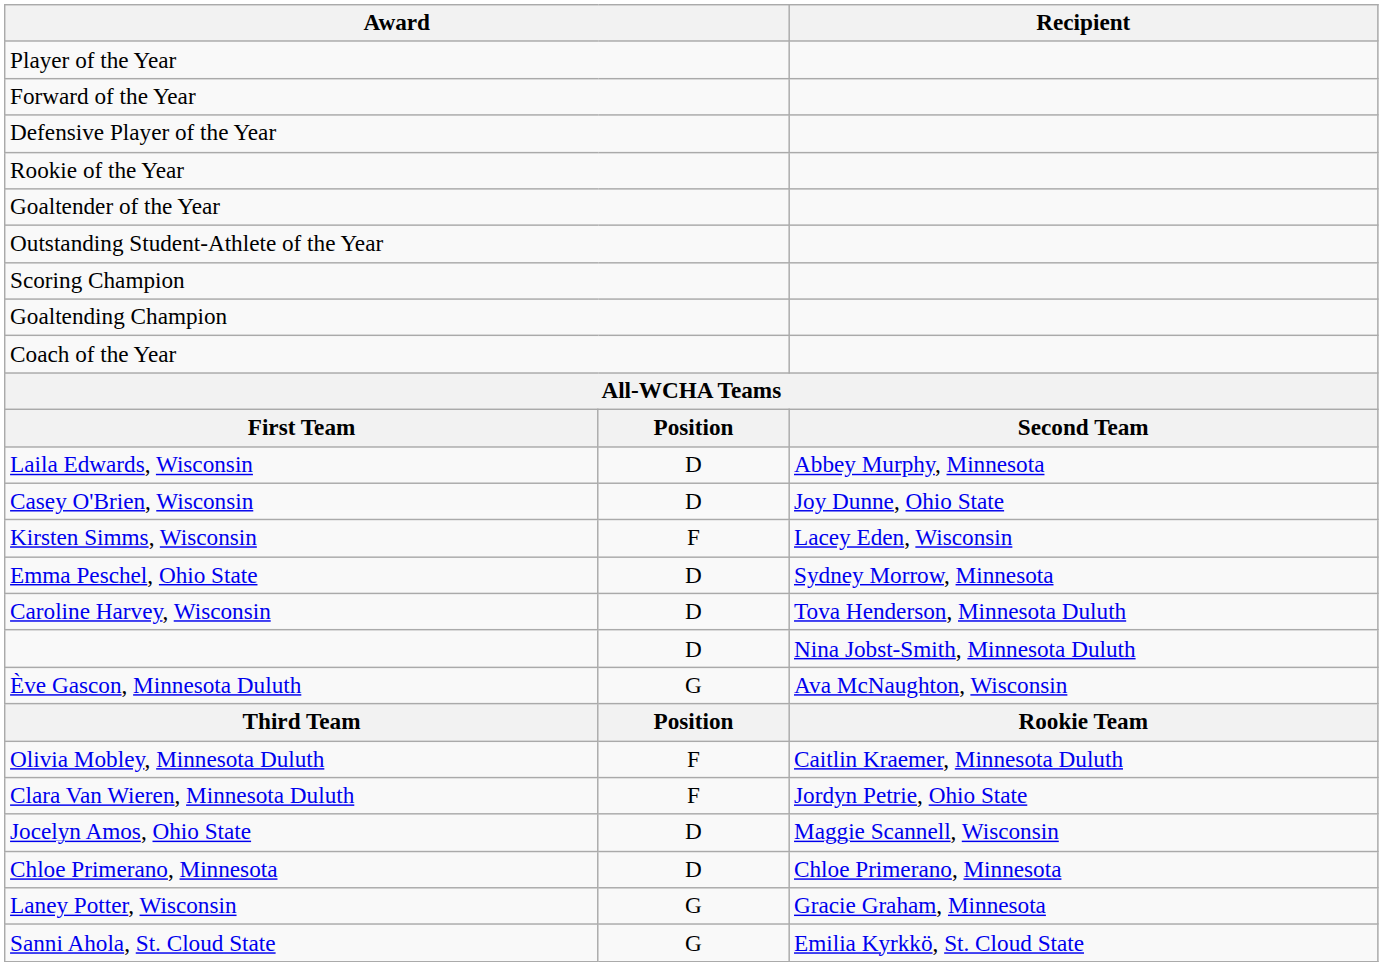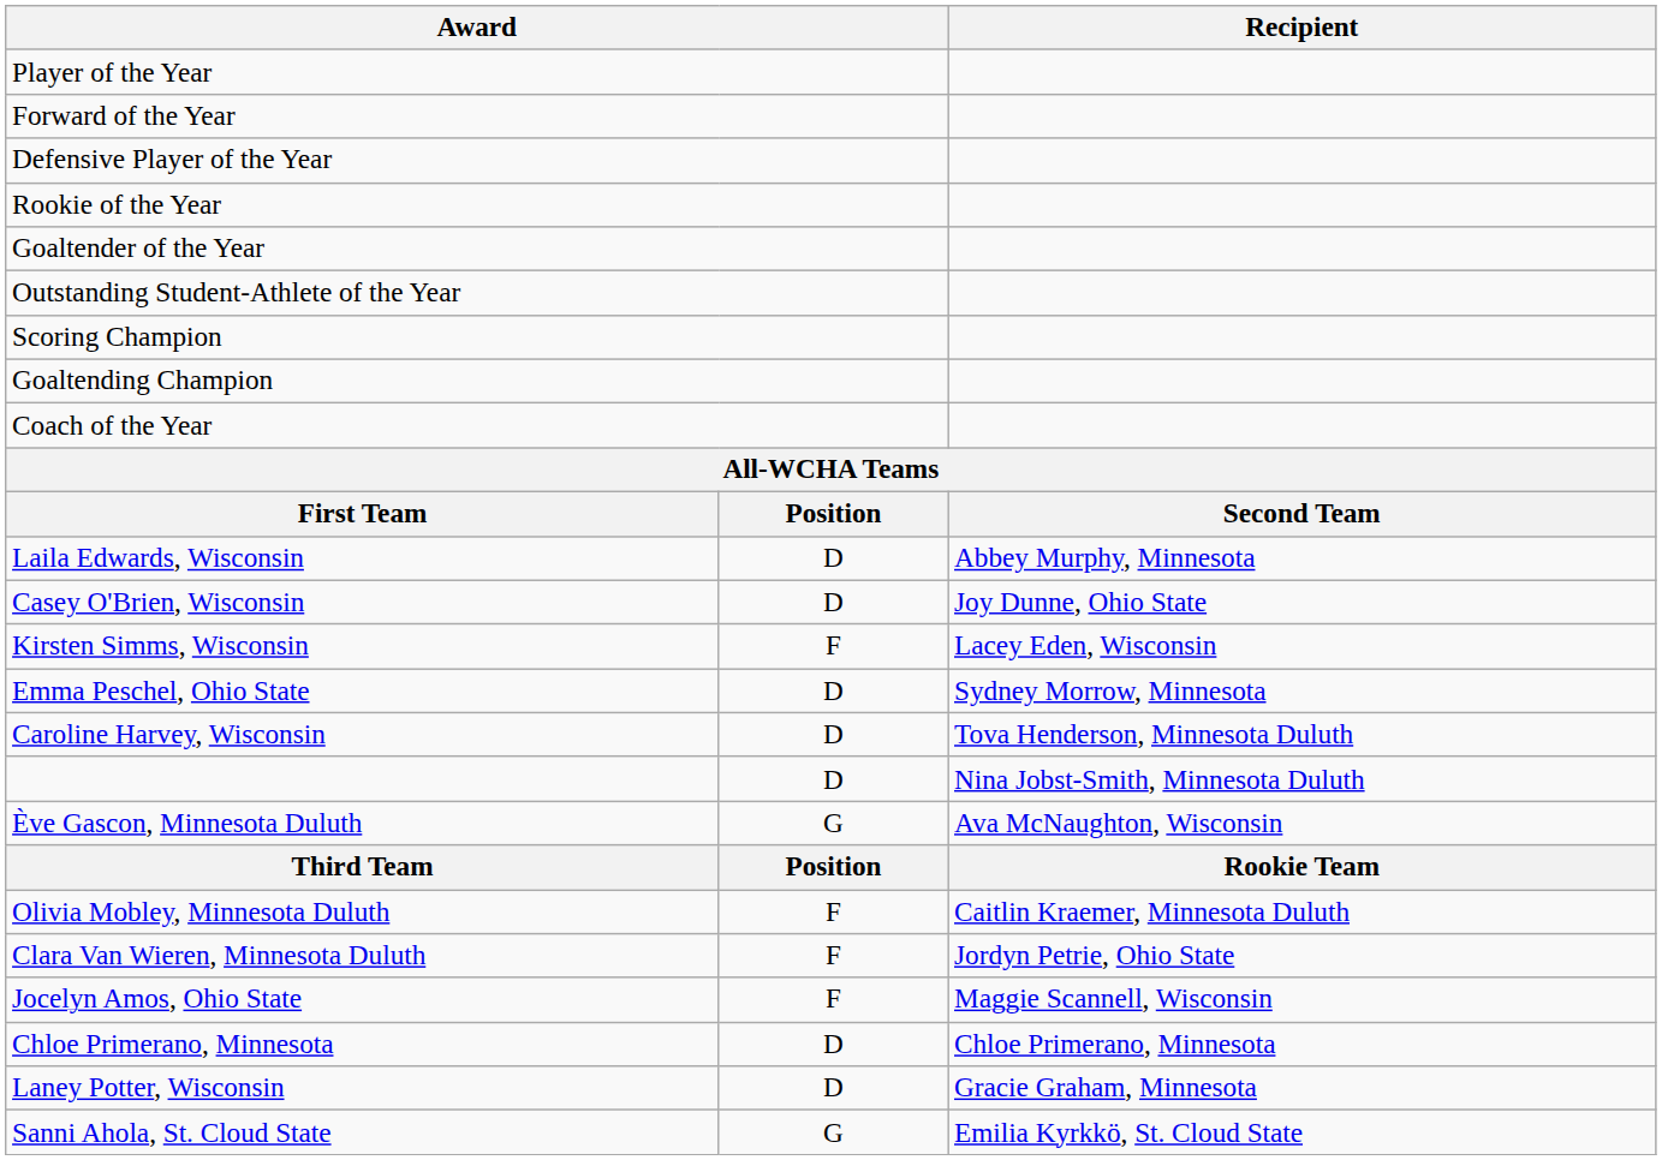 <table class="wikitable" width=75%>
 <tr>
 <th colspan=2>Award</th>
 <th>Recipient</th>
 </tr>
 <tr>
 <td colspan=2>Player of the Year</td>
 <td></td>
 </tr>
 <tr>
 <td colspan=2>Forward of the Year</td>
 <td></td>
 </tr>
 <tr>
 <td colspan=2>Defensive Player of the Year</td>
 <td></td>
 </tr>
 <tr>
 <td colspan=2>Rookie of the Year</td>
 <td></td>
 </tr>
 <tr>
 <td colspan=2>Goaltender of the Year</td>
 <td></td>
 </tr>
 <tr>
 <td colspan=2>Outstanding Student-Athlete of the Year</td>
 <td></td>
 </tr>
 <tr>
 <td colspan=2>Scoring Champion</td>
 <td></td>
 </tr>
 <tr>
 <td colspan=2>Goaltending Champion</td>
 <td></td>
 </tr>
 <tr>
 <td colspan=2>Coach of the Year</td>
 <td></td>
 </tr>
 <tr>
 <th colspan=3>All-WCHA Teams</th>
 </tr>
 <tr>
 <th>First Team</th>
 <th>  Position  </th>
 <th>Second Team</th>
 </tr>
 <tr>
 <td><a href='#'>Laila Edwards</a>, <a href='#'>Wisconsin</a></td>
 <td align=center>D</td>
 <td><a href='#'>Abbey Murphy</a>, <a href='#'>Minnesota</a></td>
 </tr>
 <tr>
 <td><a href='#'>Casey O'Brien</a>, <a href='#'>Wisconsin</a></td>
 <td align=center>D</td>
 <td><a href='#'>Joy Dunne</a>, <a href='#'>Ohio State</a></td>
 </tr>
 <tr>
 <td><a href='#'>Kirsten Simms</a>, <a href='#'>Wisconsin</a></td>
 <td align=center>F</td>
 <td><a href='#'>Lacey Eden</a>, <a href='#'>Wisconsin</a></td>
 </tr>
 <tr>
 <td><a href='#'>Emma Peschel</a>, <a href='#'>Ohio State</a></td>
 <td align=center>D</td>
 <td><a href='#'>Sydney Morrow</a>, <a href='#'>Minnesota</a></td>
 </tr>
 <tr>
 <td><a href='#'>Caroline Harvey</a>, <a href='#'>Wisconsin</a></td>
 <td align=center>D</td>
 <td><a href='#'>Tova Henderson</a>, <a href='#'>Minnesota Duluth</a></td>
 </tr>
 <tr>
 <td></td>
 <td align=center>D</td>
 <td><a href='#'>Nina Jobst-Smith</a>, <a href='#'>Minnesota Duluth</a></td>
 </tr>
 <tr>
 <td><a href='#'>Ève Gascon</a>, <a href='#'>Minnesota Duluth</a></td>
 <td align=center>G</td>
 <td><a href='#'>Ava McNaughton</a>, <a href='#'>Wisconsin</a></td>
 </tr>
 <tr>
 <th>Third Team</th>
 <th>  Position  </th>
 <th>Rookie Team</th>
 </tr>
 <tr>
 <td><a href='#'>Olivia Mobley</a>, <a href='#'>Minnesota Duluth</a></td>
 <td align=center>F</td>
 <td><a href='#'>Caitlin Kraemer</a>, <a href='#'>Minnesota Duluth</a></td>
 </tr>
 <tr>
 <td><a href='#'>Clara Van Wieren</a>, <a href='#'>Minnesota Duluth</a></td>
 <td align=center>F</td>
 <td><a href='#'>Jordyn Petrie</a>, <a href='#'>Ohio State</a></td>
 </tr>
 <tr>
 <td><a href='#'>Jocelyn Amos</a>, <a href='#'>Ohio State</a></td>
-<td align=center>D</td>
+<td align=center>F</td>
 <td><a href='#'>Maggie Scannell</a>, <a href='#'>Wisconsin</a></td>
 </tr>
 <tr>
 <td><a href='#'>Chloe Primerano</a>, <a href='#'>Minnesota</a></td>
 <td align=center>D</td>
 <td><a href='#'>Chloe Primerano</a>, <a href='#'>Minnesota</a></td>
 </tr>
 <tr>
 <td><a href='#'>Laney Potter</a>, <a href='#'>Wisconsin</a></td>
-<td align=center>G</td>
+<td align=center>D</td>
 <td><a href='#'>Gracie Graham</a>, <a href='#'>Minnesota</a></td>
 </tr>
 <tr>
 <td><a href='#'>Sanni Ahola</a>, <a href='#'>St. Cloud State</a></td>
 <td align=center>G</td>
 <td><a href='#'>Emilia Kyrkkö</a>, <a href='#'>St. Cloud State</a></td>
 </tr>
 </table>
